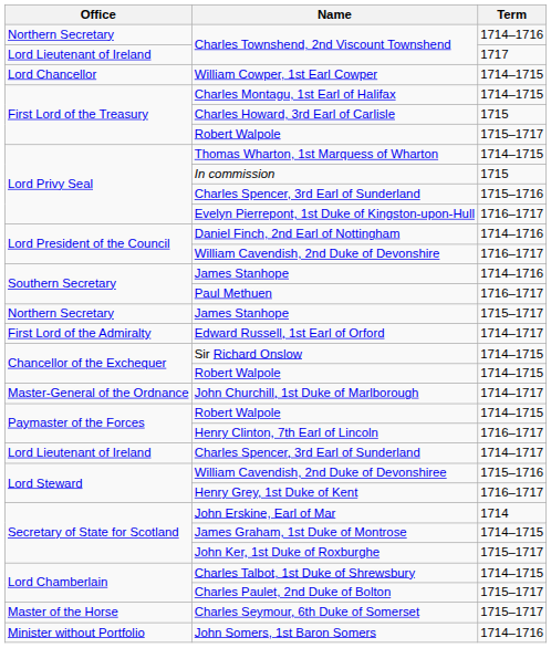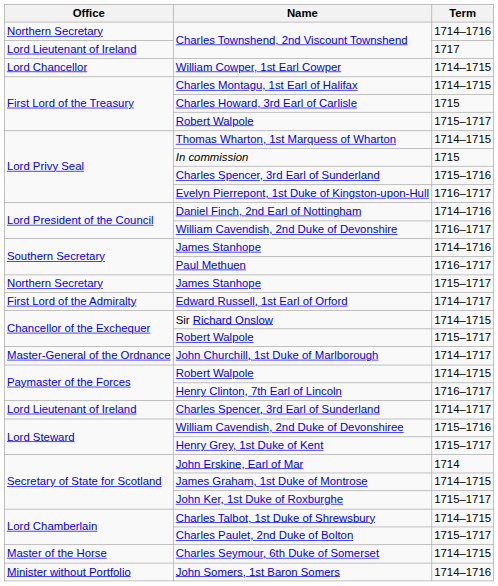 <table class="wikitable">
 <tr>
 <th>Office</th>
 <th>Name</th>
 <th>Term</th>
 </tr>
 <tr>
 <td><a href='#'>Northern Secretary</a></td>
 <td rowspan="2"><a href='#'>Charles Townshend, 2nd Viscount Townshend</a></td>
 <td>1714–1716</td>
 </tr>
 <tr>
 <td><a href='#'>Lord Lieutenant of Ireland</a></td>
 <td>1717</td>
 </tr>
 <tr>
 <td><a href='#'>Lord Chancellor</a></td>
 <td><a href='#'>William Cowper, 1st Earl Cowper</a></td>
 <td>1714–1715</td>
 </tr>
 <tr>
 <td rowspan="3"><a href='#'>First Lord of the Treasury</a></td>
 <td><a href='#'>Charles Montagu, 1st Earl of Halifax</a></td>
 <td>1714–1715</td>
 </tr>
 <tr>
 <td><a href='#'>Charles Howard, 3rd Earl of Carlisle</a></td>
 <td>1715</td>
 </tr>
 <tr>
 <td><a href='#'>Robert Walpole</a></td>
 <td>1715–1717</td>
 </tr>
 <tr>
 <td rowspan="4"><a href='#'>Lord Privy Seal</a></td>
 <td><a href='#'>Thomas Wharton, 1st Marquess of Wharton</a></td>
 <td>1714–1715</td>
 </tr>
 <tr>
 <td style="font-style:italic">In commission</td>
 <td>1715</td>
 </tr>
 <tr>
 <td><a href='#'>Charles Spencer, 3rd Earl of Sunderland</a></td>
 <td>1715–1716</td>
 </tr>
 <tr>
 <td><a href='#'>Evelyn Pierrepont, 1st Duke of Kingston-upon-Hull</a></td>
 <td>1716–1717</td>
 </tr>
 <tr>
 <td rowspan="2"><a href='#'>Lord President of the Council</a></td>
 <td><a href='#'>Daniel Finch, 2nd Earl of Nottingham</a></td>
 <td>1714–1716</td>
 </tr>
 <tr>
 <td><a href='#'>William Cavendish, 2nd Duke of Devonshire</a></td>
 <td>1716–1717</td>
 </tr>
 <tr>
 <td rowspan="2"><a href='#'>Southern Secretary</a></td>
 <td><a href='#'>James Stanhope</a></td>
 <td>1714–1716</td>
 </tr>
 <tr>
 <td><a href='#'>Paul Methuen</a></td>
 <td>1716–1717</td>
 </tr>
 <tr>
 <td><a href='#'>Northern Secretary</a></td>
 <td><a href='#'>James Stanhope</a></td>
 <td>1715–1717</td>
 </tr>
 <tr>
 <td><a href='#'>First Lord of the Admiralty</a></td>
 <td><a href='#'>Edward Russell, 1st Earl of Orford</a></td>
 <td>1714–1717</td>
 </tr>
 <tr>
 <td rowspan="2"><a href='#'>Chancellor of the Exchequer</a></td>
 <td>Sir <a href='#'>Richard Onslow</a></td>
 <td>1714–1715</td>
 </tr>
 <tr>
 <td><a href='#'>Robert Walpole</a></td>
-<td>1714–1715</td>
+<td>1715–1717</td>
 </tr>
 <tr>
 <td><a href='#'>Master-General of the Ordnance</a></td>
 <td><a href='#'>John Churchill, 1st Duke of Marlborough</a></td>
 <td>1714–1717</td>
 </tr>
 <tr>
 <td rowspan="2"><a href='#'>Paymaster of the Forces</a></td>
 <td><a href='#'>Robert Walpole</a></td>
 <td>1714–1715</td>
 </tr>
 <tr>
 <td><a href='#'>Henry Clinton, 7th Earl of Lincoln</a></td>
 <td>1716–1717</td>
 </tr>
 <tr>
 <td><a href='#'>Lord Lieutenant of Ireland</a></td>
 <td><a href='#'>Charles Spencer, 3rd Earl of Sunderland</a></td>
 <td>1714–1717</td>
 </tr>
 <tr>
 <td rowspan="2"><a href='#'>Lord Steward</a></td>
 <td><a href='#'>William Cavendish, 2nd Duke of Devonshiree</a></td>
 <td>1715–1716</td>
 </tr>
 <tr>
 <td><a href='#'>Henry Grey, 1st Duke of Kent</a></td>
-<td>1716–1717</td>
+<td>1715–1717</td>
 </tr>
 <tr>
 <td rowspan=3><a href='#'>Secretary of State for Scotland</a></td>
 <td><a href='#'>John Erskine, Earl of Mar</a></td>
 <td>1714</td>
 </tr>
 <tr>
 <td><a href='#'>James Graham, 1st Duke of Montrose</a></td>
 <td>1714–1715</td>
 </tr>
 <tr>
 <td><a href='#'>John Ker, 1st Duke of Roxburghe</a></td>
 <td>1715–1717</td>
 </tr>
 <tr>
 <td rowspan="2"><a href='#'>Lord Chamberlain</a></td>
 <td><a href='#'>Charles Talbot, 1st Duke of Shrewsbury</a></td>
 <td>1714–1715</td>
 </tr>
 <tr>
 <td><a href='#'>Charles Paulet, 2nd Duke of Bolton</a></td>
 <td>1715–1717</td>
 </tr>
 <tr>
 <td><a href='#'>Master of the Horse</a></td>
 <td><a href='#'>Charles Seymour, 6th Duke of Somerset</a></td>
-<td>1715–1717</td>
+<td>1714–1715</td>
 </tr>
 <tr>
 <td><a href='#'>Minister without Portfolio</a></td>
 <td><a href='#'>John Somers, 1st Baron Somers</a></td>
 <td>1714–1716</td>
 </tr>
 </table>
